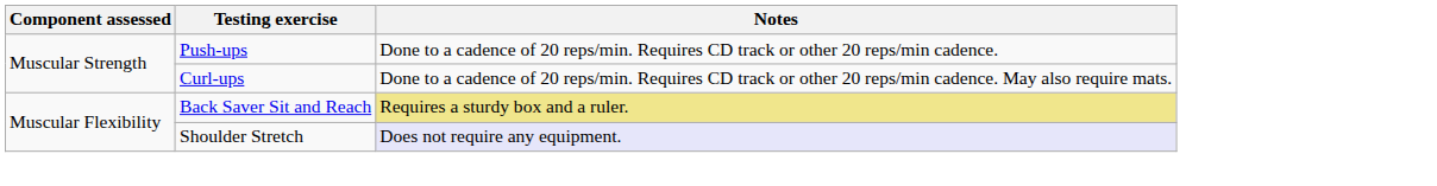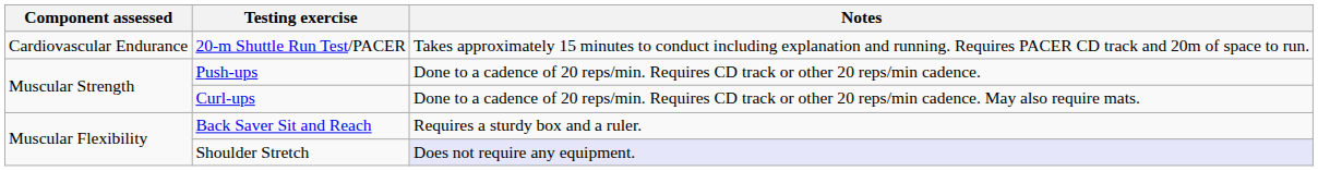 <table class="wikitable">
 <tr>
 <th>Component assessed</th>
 <th>Testing exercise</th>
 <th>Notes</th>
+</tr>
+<tr>
+<td>Cardiovascular Endurance</td>
+<td><a href='#'>20-m Shuttle Run Test</a>/PACER</td>
+<td>Takes approximately 15 minutes to conduct including explanation and running. Requires PACER CD track and 20m of space to run.</td>
 </tr>
 <tr>
 <td rowspan="2">Muscular Strength</td>
 <td><a href='#'>Push-ups</a></td>
 <td>Done to a cadence of 20 reps/min. Requires CD track or other 20 reps/min cadence.</td>
 </tr>
 <tr>
 <td><a href='#'>Curl-ups</a></td>
 <td>Done to a cadence of 20 reps/min. Requires CD track or other 20 reps/min cadence. May also require mats.</td>
 </tr>
 <tr>
 <td rowspan="2">Muscular Flexibility</td>
 <td><a href='#'>Back Saver Sit and Reach</a></td>
-<td style="background: khaki;">Requires a sturdy box and a ruler.</td>
+<td>Requires a sturdy box and a ruler.</td>
 </tr>
 <tr>
 <td>Shoulder Stretch</td>
 <td style="background: lavender;">Does not require any equipment.</td>
 </tr>
 </table>
